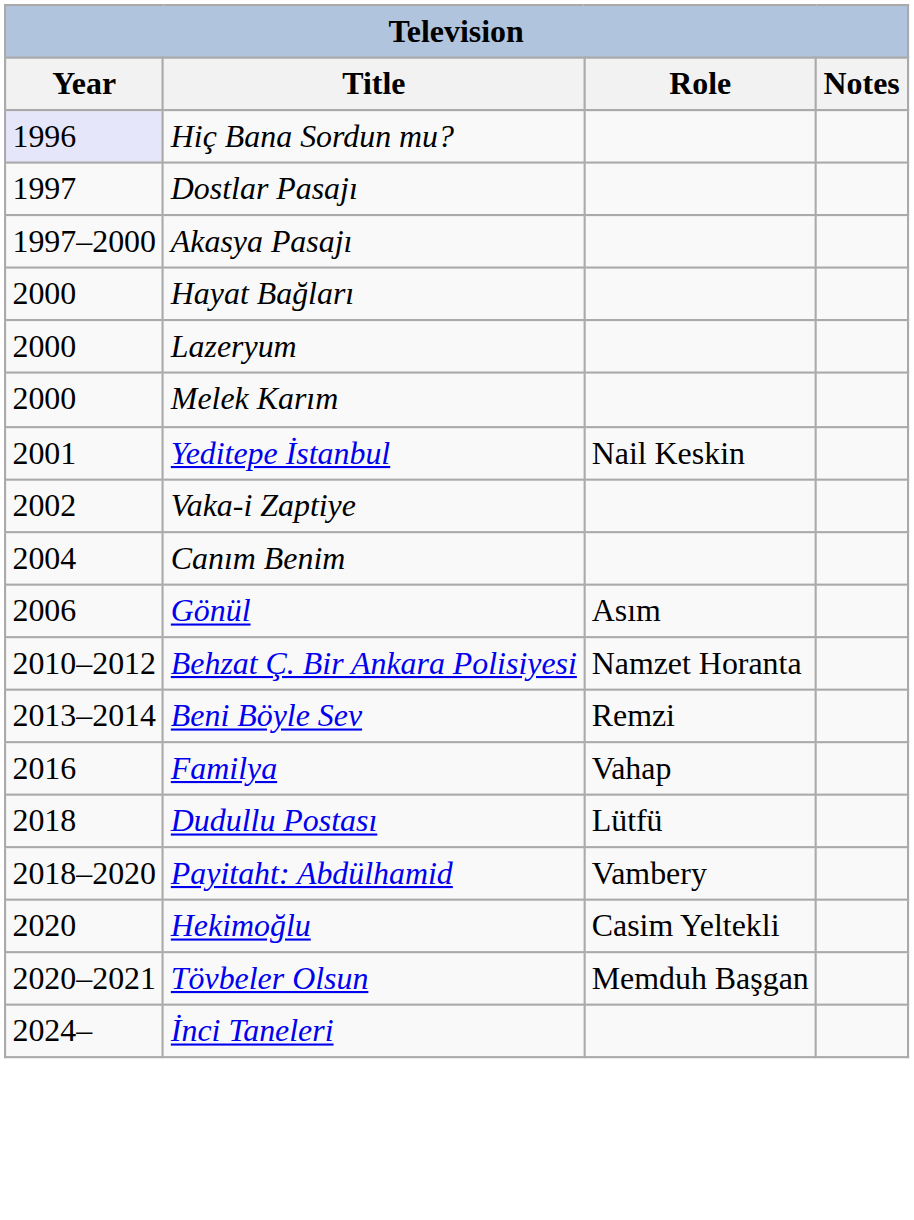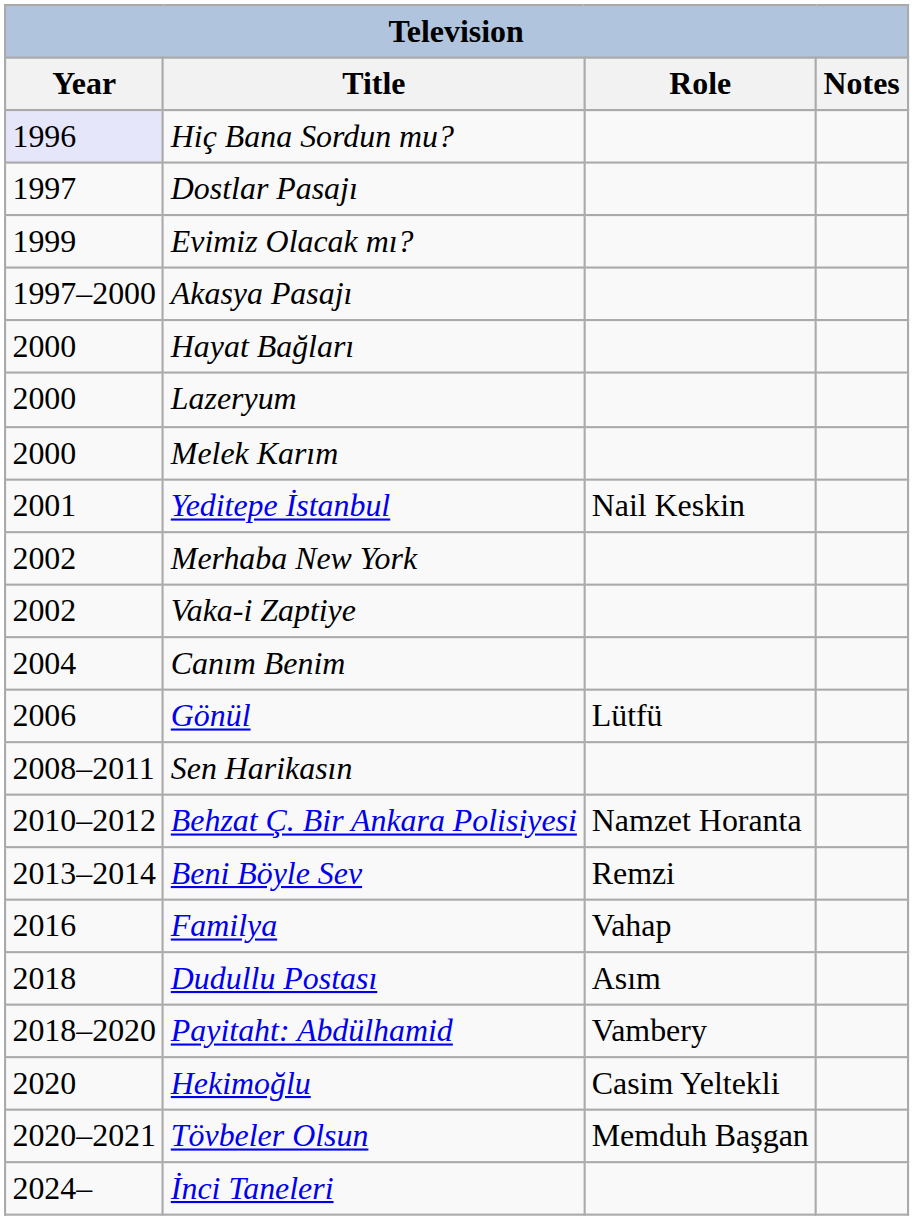 <table class="wikitable plainrowheaders sortable" style="margin-right: 0; font-size: 95%;">
 <tr bgcolor="#CCCCCC" align="center">
 <th colspan="4" style="background: LightSteelBlue;">Television</th>
 </tr>
 <tr bgcolor="#CCCCCC" align="center">
 <th>Year</th>
 <th>Title</th>
 <th>Role</th>
 <th>Notes</th>
 </tr>
 <tr>
 <td style="background: lavender;">1996</td>
 <td><em>Hiç Bana Sordun mu?</em></td>
 <td></td>
 <td></td>
 </tr>
 <tr>
 <td>1997</td>
 <td><em>Dostlar Pasajı</em></td>
+<td></td>
+<td></td>
+</tr>
+<tr>
+<td>1999</td>
+<td><em>Evimiz Olacak mı?</em></td>
 <td></td>
 <td></td>
 </tr>
 <tr>
 <td>1997–2000</td>
 <td><em>Akasya Pasajı</em></td>
 <td></td>
 <td></td>
 </tr>
 <tr>
 <td>2000</td>
 <td><em>Hayat Bağları</em></td>
 <td></td>
 <td></td>
 </tr>
 <tr>
 <td>2000</td>
 <td><em>Lazeryum</em></td>
 <td></td>
 <td></td>
 </tr>
 <tr>
 <td>2000</td>
 <td><em>Melek Karım</em></td>
 <td></td>
 <td></td>
 </tr>
 <tr>
 <td>2001</td>
 <td><em><a href='#'>Yeditepe İstanbul</a></em></td>
 <td>Nail Keskin</td>
 <td></td>
 </tr>
 <tr>
 <td>2002</td>
+<td><em>Merhaba New York</em></td>
+<td></td>
+<td></td>
+</tr>
+<tr>
+<td>2002</td>
 <td><em>Vaka-i Zaptiye</em></td>
 <td></td>
 <td></td>
 </tr>
 <tr>
 <td>2004</td>
 <td><em>Canım Benim</em></td>
 <td></td>
 <td></td>
 </tr>
 <tr>
 <td>2006</td>
 <td><a href='#'><em>Gönül</em></a></td>
-<td>Asım</td>
+<td>Lütfü</td>
+<td></td>
+</tr>
+<tr>
+<td>2008–2011</td>
+<td><em>Sen Harikasın</em></td>
+<td></td>
 <td></td>
 </tr>
 <tr>
 <td>2010–2012</td>
 <td><em><a href='#'>Behzat Ç. Bir Ankara Polisiyesi</a></em></td>
 <td>Namzet Horanta</td>
 <td></td>
 </tr>
 <tr>
 <td>2013–2014</td>
 <td><em><a href='#'>Beni Böyle Sev</a></em></td>
 <td>Remzi</td>
 <td></td>
 </tr>
 <tr>
 <td>2016</td>
 <td><a href='#'><em>Familya</em></a></td>
 <td>Vahap</td>
 <td></td>
 </tr>
 <tr>
 <td>2018</td>
 <td><em><a href='#'>Dudullu Postası</a></em></td>
-<td>Lütfü</td>
+<td>Asım</td>
 <td></td>
 </tr>
 <tr>
 <td>2018–2020</td>
 <td><em><a href='#'>Payitaht: Abdülhamid</a></em></td>
 <td>Vambery</td>
 <td></td>
 </tr>
 <tr>
 <td>2020</td>
 <td><a href='#'><em>Hekimoğlu</em></a></td>
 <td>Casim Yeltekli</td>
 <td></td>
 </tr>
 <tr>
 <td>2020–2021</td>
 <td><em><a href='#'>Tövbeler Olsun</a></em></td>
 <td>Memduh Başgan</td>
 <td></td>
 </tr>
 <tr>
 <td>2024–</td>
 <td><em><a href='#'>İnci Taneleri</a></em></td>
 <td></td>
 <td></td>
 </tr>
 </table>
